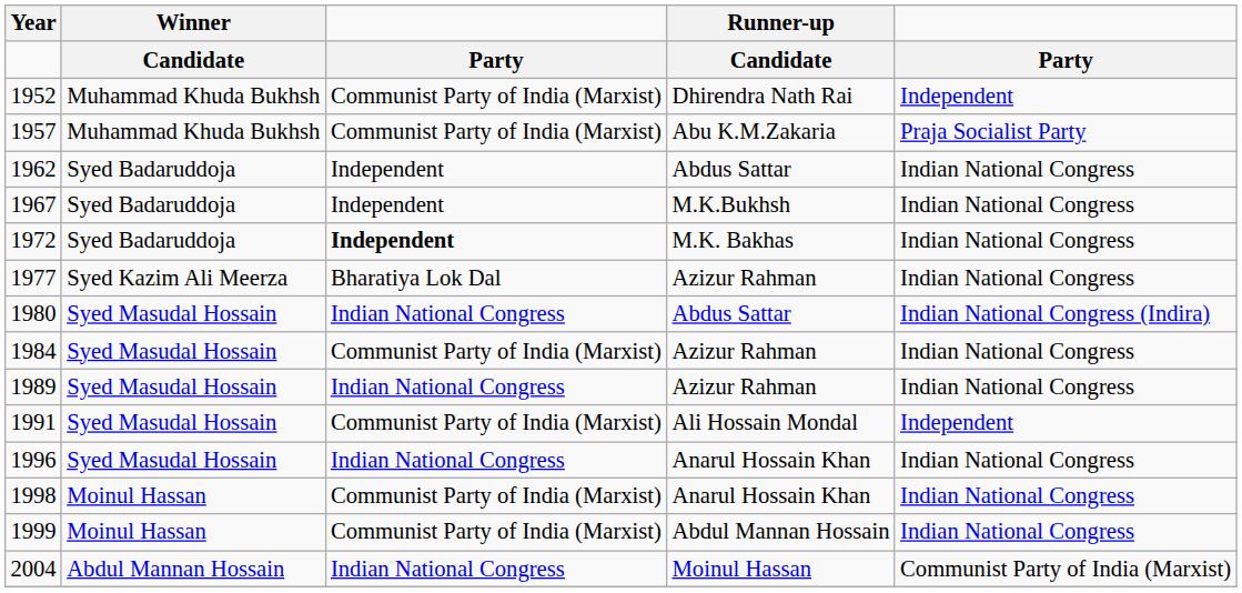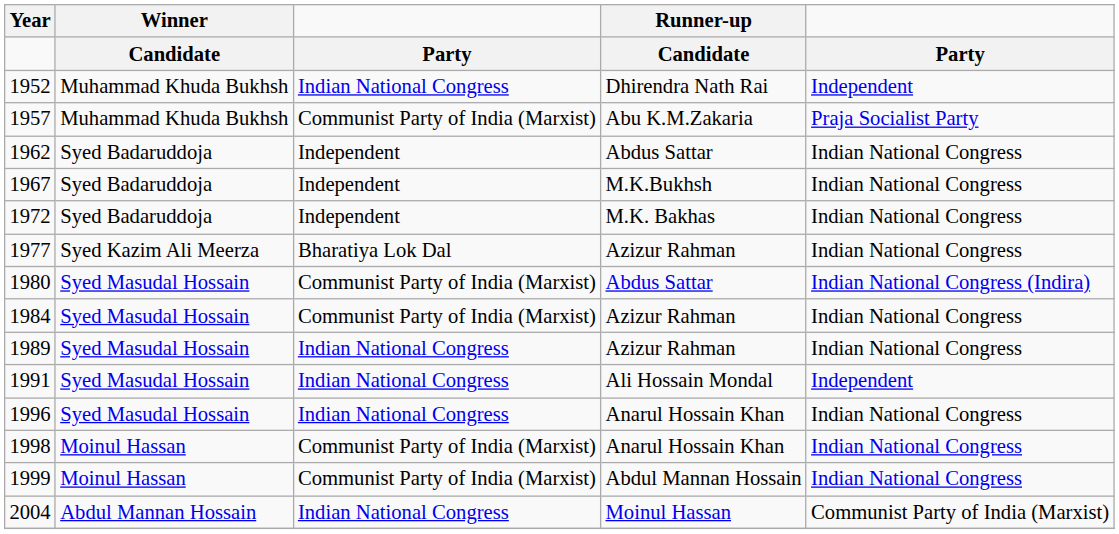 <table class="wikitable">
 <tr>
 <th>Year</th>
 <th>Winner</th>
 <td></td>
 <th>Runner-up</th>
 </tr>
 <tr>
 <td></td>
 <th>Candidate</th>
 <th>Party</th>
 <th>Candidate</th>
 <th>Party</th>
 </tr>
 <tr>
 <td>1952</td>
 <td>Muhammad Khuda Bukhsh</td>
-<td>Communist Party of India (Marxist)</td>
+<td><a href='#'>Indian National Congress</a></td>
 <td>Dhirendra Nath Rai</td>
 <td><a href='#'>Independent</a></td>
 </tr>
 <tr>
 <td>1957</td>
 <td>Muhammad Khuda Bukhsh</td>
 <td>Communist Party of India (Marxist)</td>
 <td>Abu K.M.Zakaria</td>
 <td><a href='#'>Praja Socialist Party</a></td>
 </tr>
 <tr>
 <td>1962</td>
 <td>Syed Badaruddoja</td>
 <td>Independent</td>
 <td>Abdus Sattar</td>
 <td>Indian National Congress</td>
 </tr>
 <tr>
 <td>1967</td>
 <td>Syed Badaruddoja</td>
 <td>Independent</td>
 <td>M.K.Bukhsh</td>
 <td>Indian National Congress</td>
 </tr>
 <tr>
 <td>1972</td>
 <td>Syed Badaruddoja</td>
-<td><strong>Independent</strong></td>
+<td>Independent</td>
 <td>M.K. Bakhas</td>
 <td>Indian National Congress</td>
 </tr>
 <tr>
 <td>1977</td>
 <td>Syed Kazim Ali Meerza</td>
 <td>Bharatiya Lok Dal</td>
 <td>Azizur Rahman</td>
 <td>Indian National Congress</td>
 </tr>
 <tr>
 <td>1980</td>
 <td><a href='#'>Syed Masudal Hossain</a></td>
-<td><a href='#'>Indian National Congress</a></td>
+<td>Communist Party of India (Marxist)</td>
 <td><a href='#'>Abdus Sattar</a></td>
 <td><a href='#'>Indian National Congress (Indira)</a></td>
 </tr>
 <tr>
 <td>1984</td>
 <td><a href='#'>Syed Masudal Hossain</a></td>
 <td>Communist Party of India (Marxist)</td>
 <td>Azizur Rahman</td>
 <td>Indian National Congress</td>
 </tr>
 <tr>
 <td>1989</td>
 <td><a href='#'>Syed Masudal Hossain</a></td>
 <td><a href='#'>Indian National Congress</a></td>
 <td>Azizur Rahman</td>
 <td>Indian National Congress</td>
 </tr>
 <tr>
 <td>1991</td>
 <td><a href='#'>Syed Masudal Hossain</a></td>
-<td>Communist Party of India (Marxist)</td>
+<td><a href='#'>Indian National Congress</a></td>
 <td>Ali Hossain Mondal</td>
 <td><a href='#'>Independent</a></td>
 </tr>
 <tr>
 <td>1996</td>
 <td><a href='#'>Syed Masudal Hossain</a></td>
 <td><a href='#'>Indian National Congress</a></td>
 <td>Anarul Hossain Khan</td>
 <td>Indian National Congress</td>
 </tr>
 <tr>
 <td>1998</td>
 <td><a href='#'>Moinul Hassan</a></td>
 <td>Communist Party of India (Marxist)</td>
 <td>Anarul Hossain Khan</td>
 <td><a href='#'>Indian National Congress</a></td>
 </tr>
 <tr>
 <td>1999</td>
 <td><a href='#'>Moinul Hassan</a></td>
 <td>Communist Party of India (Marxist)</td>
 <td>Abdul Mannan Hossain</td>
 <td><a href='#'>Indian National Congress</a></td>
 </tr>
 <tr>
 <td>2004</td>
 <td><a href='#'>Abdul Mannan Hossain</a></td>
 <td><a href='#'>Indian National Congress</a></td>
 <td><a href='#'>Moinul Hassan</a></td>
 <td>Communist Party of India (Marxist)</td>
 </tr>
 <tr>
 </tr>
 </table>
